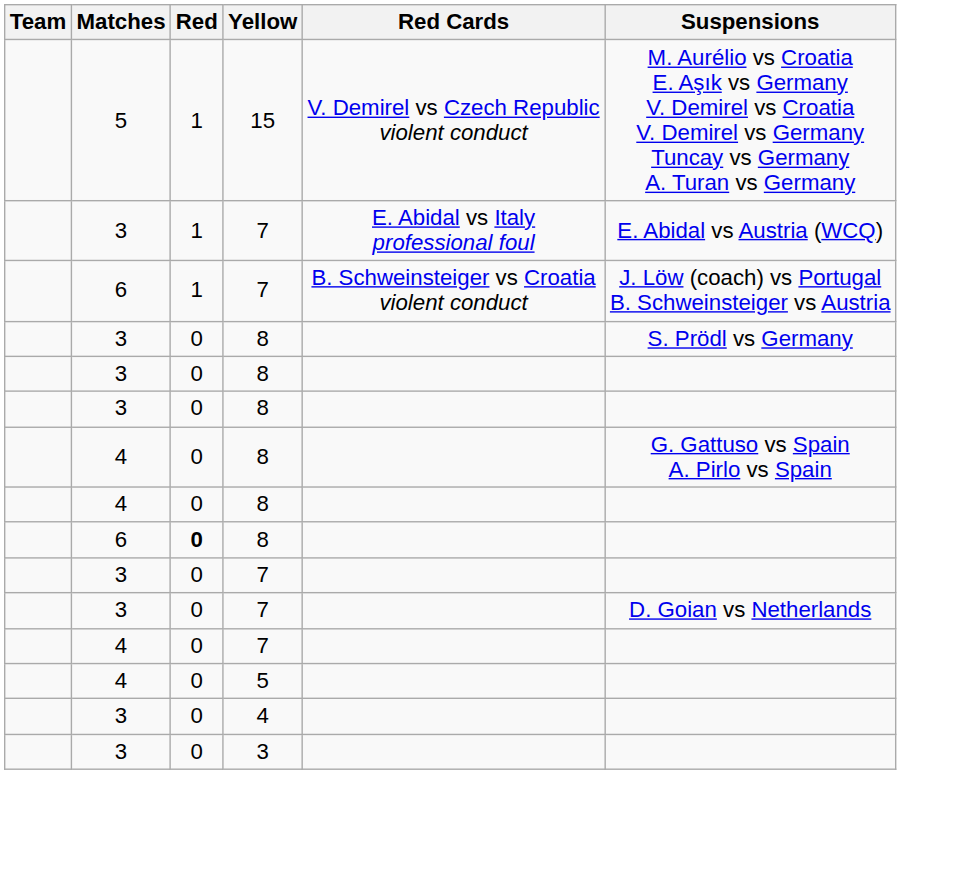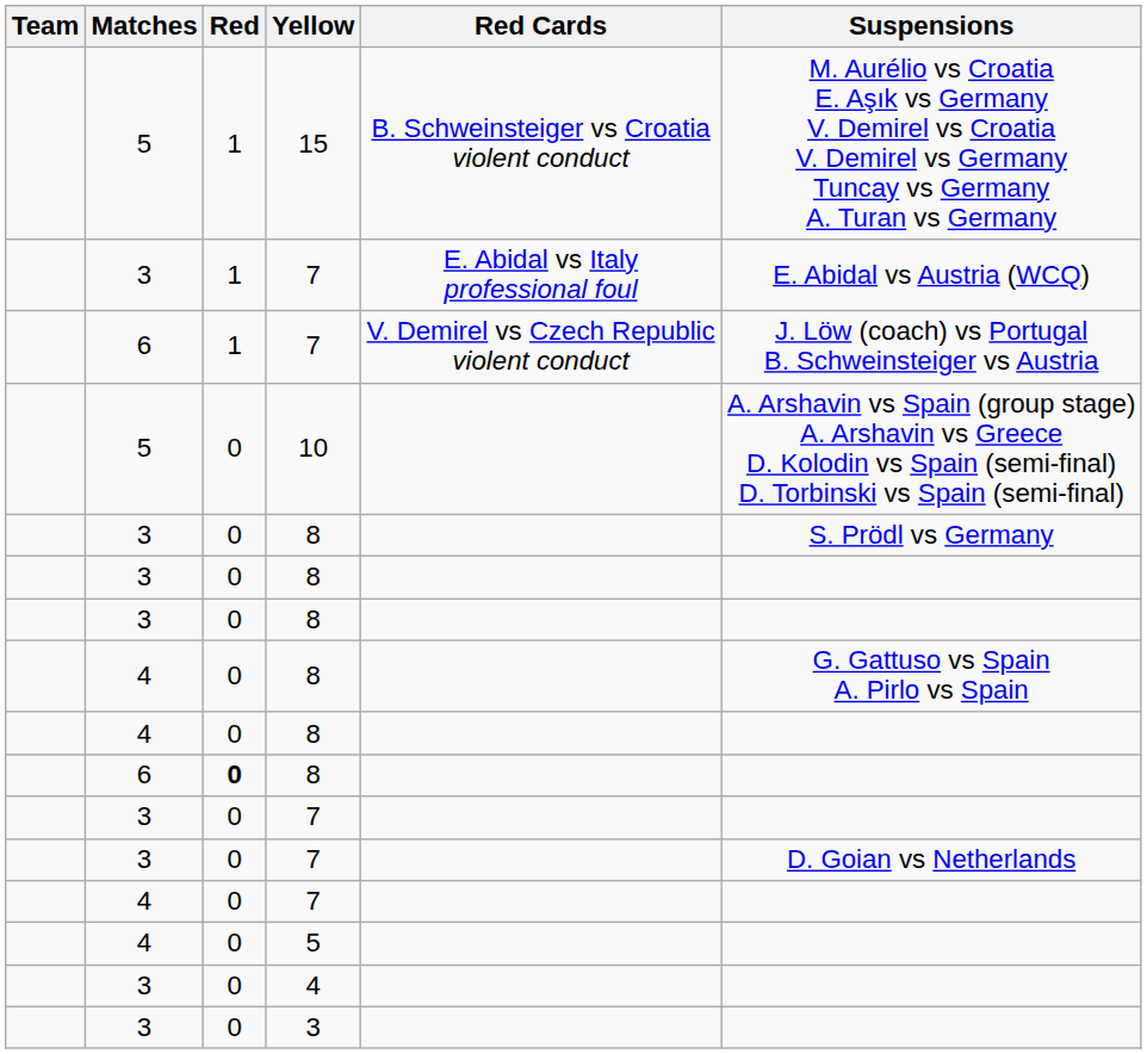 <table class="wikitable" style="text-align:center;">
 <tr>
 <th>Team</th>
 <th>Matches</th>
 <th> Red</th>
 <th> Yellow</th>
 <th>Red Cards</th>
 <th>Suspensions</th>
 </tr>
 <tr>
 <td align="left"></td>
 <td>5</td>
 <td>1</td>
 <td>15</td>
-<td><a href='#'>V. Demirel</a> vs <a href='#'>Czech Republic</a><br><em>violent conduct</em><br></td>
+<td><a href='#'>B. Schweinsteiger</a> vs <a href='#'>Croatia</a><br><em>violent conduct</em></td>
 <td><a href='#'>M. Aurélio</a> vs <a href='#'>Croatia</a><br><a href='#'>E. Aşık</a> vs <a href='#'>Germany</a><br><a href='#'>V. Demirel</a> vs <a href='#'>Croatia</a><br><a href='#'>V. Demirel</a> vs <a href='#'>Germany</a><br><a href='#'>Tuncay</a> vs <a href='#'>Germany</a><br><a href='#'>A. Turan</a> vs <a href='#'>Germany</a></td>
 </tr>
 <tr>
 <td align="left"></td>
 <td>3</td>
 <td>1</td>
 <td>7</td>
 <td><a href='#'>E. Abidal</a> vs <a href='#'>Italy</a><br><em><a href='#'>professional foul</a></em><br></td>
 <td><a href='#'>E. Abidal</a> vs <a href='#'>Austria</a> (<a href='#'>WCQ</a>)</td>
 </tr>
 <tr>
 <td align="left"></td>
 <td>6</td>
 <td>1</td>
 <td>7</td>
-<td><a href='#'>B. Schweinsteiger</a> vs <a href='#'>Croatia</a><br><em>violent conduct</em></td>
+<td><a href='#'>V. Demirel</a> vs <a href='#'>Czech Republic</a><br><em>violent conduct</em><br></td>
 <td><a href='#'>J. Löw</a> (coach) vs <a href='#'>Portugal</a><br><a href='#'>B. Schweinsteiger</a> vs <a href='#'>Austria</a></td>
+</tr>
+<tr>
+<td align="left"></td>
+<td>5</td>
+<td>0</td>
+<td>10</td>
+<td></td>
+<td><a href='#'>A. Arshavin</a> vs <a href='#'>Spain</a> (group stage)<br><a href='#'>A. Arshavin</a> vs <a href='#'>Greece</a><br><a href='#'>D. Kolodin</a> vs <a href='#'>Spain</a> (semi-final)<br><a href='#'>D. Torbinski</a> vs <a href='#'>Spain</a> (semi-final)</td>
 </tr>
 <tr>
 <td align="left"></td>
 <td>3</td>
 <td>0</td>
 <td>8</td>
 <td></td>
 <td><a href='#'>S. Prödl</a> vs <a href='#'>Germany</a></td>
 </tr>
 <tr>
 <td align="left"></td>
 <td>3</td>
 <td>0</td>
 <td>8</td>
 <td></td>
 <td></td>
 </tr>
 <tr>
 <td align="left"></td>
 <td>3</td>
 <td>0</td>
 <td>8</td>
 <td></td>
 <td></td>
 </tr>
 <tr>
 <td align="left"></td>
 <td>4</td>
 <td>0</td>
 <td>8</td>
 <td></td>
 <td><a href='#'>G. Gattuso</a> vs <a href='#'>Spain</a><br><a href='#'>A. Pirlo</a> vs <a href='#'>Spain</a></td>
 </tr>
 <tr>
 <td align="left"></td>
 <td>4</td>
 <td>0</td>
 <td>8</td>
 <td></td>
 <td></td>
 </tr>
 <tr>
 <td align="left"></td>
 <td>6</td>
 <td><strong>0</strong></td>
 <td>8</td>
 <td></td>
 <td></td>
 </tr>
 <tr>
 <td align="left"></td>
 <td>3</td>
 <td>0</td>
 <td>7</td>
 <td></td>
 <td></td>
 </tr>
 <tr>
 <td align="left"></td>
 <td>3</td>
 <td>0</td>
 <td>7</td>
 <td></td>
 <td><a href='#'>D. Goian</a> vs <a href='#'>Netherlands</a></td>
 </tr>
 <tr>
 <td align="left"></td>
 <td>4</td>
 <td>0</td>
 <td>7</td>
 <td></td>
 <td></td>
 </tr>
 <tr>
 <td align="left"></td>
 <td>4</td>
 <td>0</td>
 <td>5</td>
 <td></td>
 <td></td>
 </tr>
 <tr>
 <td align="left"></td>
 <td>3</td>
 <td>0</td>
 <td>4</td>
 <td></td>
 <td></td>
 </tr>
 <tr>
 <td align="left"></td>
 <td>3</td>
 <td>0</td>
 <td>3</td>
 <td></td>
 <td></td>
 </tr>
 </table>
